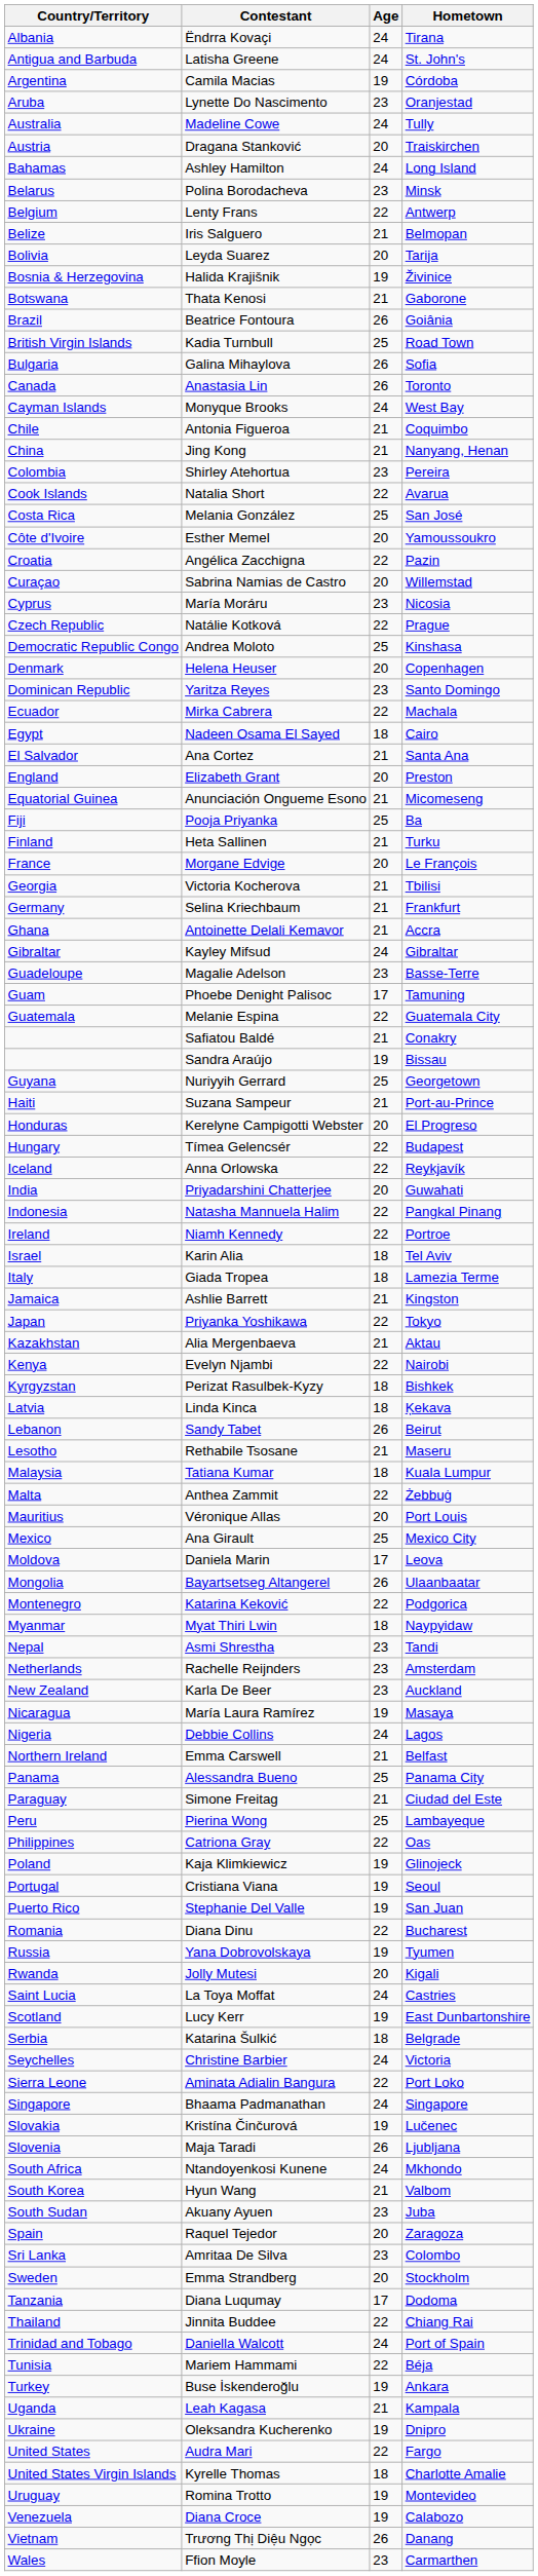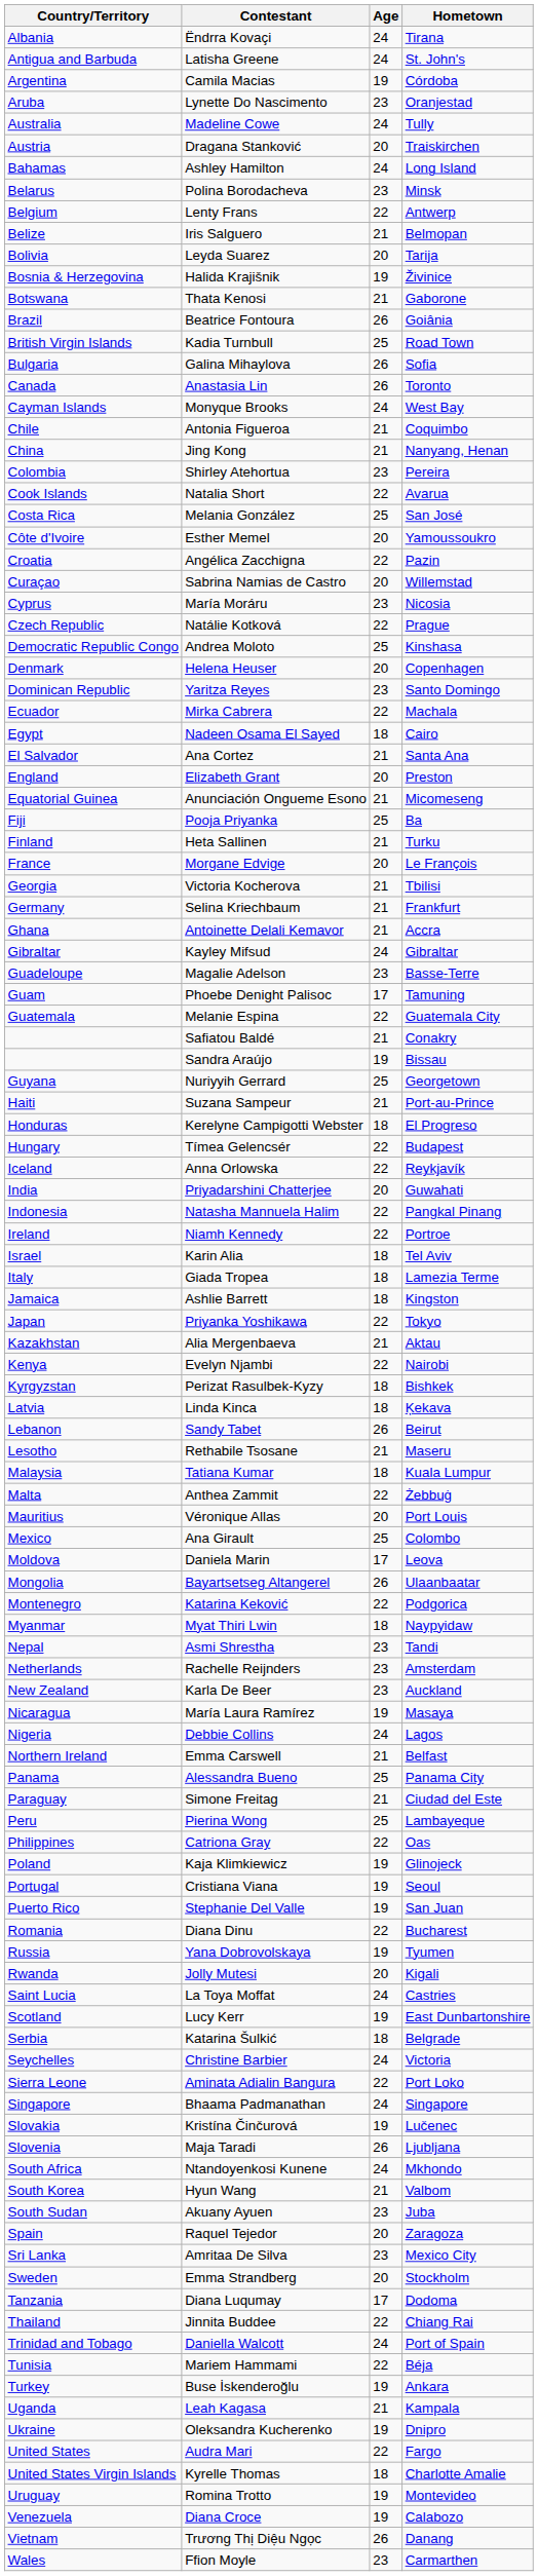 <table class="wikitable sortable" style="font-size:95%;">
 <tr>
 <th>Country/Territory</th>
 <th>Contestant</th>
 <th>Age</th>
 <th>Hometown</th>
 </tr>
 <tr>
 <td> <a href='#'>Albania</a></td>
 <td>Ëndrra Kovaçi</td>
 <td>24</td>
 <td><a href='#'>Tirana</a></td>
 </tr>
 <tr>
 <td> <a href='#'>Antigua and Barbuda</a></td>
 <td>Latisha Greene</td>
 <td>24</td>
 <td><a href='#'>St. John's</a></td>
 </tr>
 <tr>
 <td> <a href='#'>Argentina</a></td>
 <td>Camila Macias</td>
 <td>19</td>
 <td><a href='#'>Córdoba</a></td>
 </tr>
 <tr>
 <td> <a href='#'>Aruba</a></td>
 <td>Lynette Do Nascimento</td>
 <td>23</td>
 <td><a href='#'>Oranjestad</a></td>
 </tr>
 <tr>
 <td> <a href='#'>Australia</a></td>
 <td><a href='#'>Madeline Cowe</a></td>
 <td>24</td>
 <td><a href='#'>Tully</a></td>
 </tr>
 <tr>
 <td> <a href='#'>Austria</a></td>
 <td>Dragana Stanković</td>
 <td>20</td>
 <td><a href='#'>Traiskirchen</a></td>
 </tr>
 <tr>
 <td> <a href='#'>Bahamas</a></td>
 <td>Ashley Hamilton</td>
 <td>24</td>
 <td><a href='#'>Long Island</a></td>
 </tr>
 <tr>
 <td> <a href='#'>Belarus</a></td>
 <td>Polina Borodacheva</td>
 <td>23</td>
 <td><a href='#'>Minsk</a></td>
 </tr>
 <tr>
 <td> <a href='#'>Belgium</a></td>
 <td>Lenty Frans</td>
 <td>22</td>
 <td><a href='#'>Antwerp</a></td>
 </tr>
 <tr>
 <td> <a href='#'>Belize</a></td>
 <td>Iris Salguero</td>
 <td>21</td>
 <td><a href='#'>Belmopan</a></td>
 </tr>
 <tr>
 <td> <a href='#'>Bolivia</a></td>
 <td>Leyda Suarez</td>
 <td>20</td>
 <td><a href='#'>Tarija</a></td>
 </tr>
 <tr>
 <td> <a href='#'>Bosnia & Herzegovina</a></td>
 <td>Halida Krajišnik</td>
 <td>19</td>
 <td><a href='#'>Živinice</a></td>
 </tr>
 <tr>
 <td> <a href='#'>Botswana</a></td>
 <td>Thata Kenosi</td>
 <td>21</td>
 <td><a href='#'>Gaborone</a></td>
 </tr>
 <tr>
 <td> <a href='#'>Brazil</a></td>
 <td>Beatrice Fontoura</td>
 <td>26</td>
 <td><a href='#'>Goiânia</a></td>
 </tr>
 <tr>
 <td> <a href='#'>British Virgin Islands</a></td>
 <td>Kadia Turnbull</td>
 <td>25</td>
 <td><a href='#'>Road Town</a></td>
 </tr>
 <tr>
 <td> <a href='#'>Bulgaria</a></td>
 <td>Galina Mihaylova</td>
 <td>26</td>
 <td><a href='#'>Sofia</a></td>
 </tr>
 <tr>
 <td> <a href='#'>Canada</a></td>
 <td><a href='#'>Anastasia Lin</a></td>
 <td>26</td>
 <td><a href='#'>Toronto</a></td>
 </tr>
 <tr>
 <td> <a href='#'>Cayman Islands</a></td>
 <td>Monyque Brooks</td>
 <td>24</td>
 <td><a href='#'>West Bay</a></td>
 </tr>
 <tr>
 <td> <a href='#'>Chile</a></td>
 <td>Antonia Figueroa</td>
 <td>21</td>
 <td><a href='#'>Coquimbo</a></td>
 </tr>
 <tr>
 <td> <a href='#'>China</a></td>
 <td>Jing Kong</td>
 <td>21</td>
 <td><a href='#'>Nanyang, Henan</a></td>
 </tr>
 <tr>
 <td> <a href='#'>Colombia</a></td>
 <td>Shirley Atehortua</td>
 <td>23</td>
 <td><a href='#'>Pereira</a></td>
 </tr>
 <tr>
 <td> <a href='#'>Cook Islands</a></td>
 <td>Natalia Short</td>
 <td>22</td>
 <td><a href='#'>Avarua</a></td>
 </tr>
 <tr>
 <td> <a href='#'>Costa Rica</a></td>
 <td>Melania González</td>
 <td>25</td>
 <td><a href='#'>San José</a></td>
 </tr>
 <tr>
 <td> <a href='#'>Côte d'Ivoire</a></td>
 <td>Esther Memel</td>
 <td>20</td>
 <td><a href='#'>Yamoussoukro</a></td>
 </tr>
 <tr>
 <td> <a href='#'>Croatia</a></td>
 <td>Angélica Zacchigna</td>
 <td>22</td>
 <td><a href='#'>Pazin</a></td>
 </tr>
 <tr>
 <td> <a href='#'>Curaçao</a></td>
 <td>Sabrina Namias de Castro</td>
 <td>20</td>
 <td><a href='#'>Willemstad</a></td>
 </tr>
 <tr>
 <td> <a href='#'>Cyprus</a></td>
 <td>María Moráru</td>
 <td>23</td>
 <td><a href='#'>Nicosia</a></td>
 </tr>
 <tr>
 <td> <a href='#'>Czech Republic</a></td>
 <td>Natálie Kotková</td>
 <td>22</td>
 <td><a href='#'>Prague</a></td>
 </tr>
 <tr>
 <td> <a href='#'>Democratic Republic Congo</a></td>
 <td>Andrea Moloto</td>
 <td>25</td>
 <td><a href='#'>Kinshasa</a></td>
 </tr>
 <tr>
 <td> <a href='#'>Denmark</a></td>
 <td><a href='#'>Helena Heuser</a></td>
 <td>20</td>
 <td><a href='#'>Copenhagen</a></td>
 </tr>
 <tr>
 <td> <a href='#'>Dominican Republic</a></td>
 <td><a href='#'>Yaritza Reyes</a></td>
 <td>23</td>
 <td><a href='#'>Santo Domingo</a></td>
 </tr>
 <tr>
 <td> <a href='#'>Ecuador</a></td>
 <td><a href='#'>Mirka Cabrera</a></td>
 <td>22</td>
 <td><a href='#'>Machala</a></td>
 </tr>
 <tr>
 <td> <a href='#'>Egypt</a></td>
 <td><a href='#'>Nadeen Osama El Sayed</a></td>
 <td>18</td>
 <td><a href='#'>Cairo</a></td>
 </tr>
 <tr>
 <td> <a href='#'>El Salvador</a></td>
 <td>Ana Cortez</td>
 <td>21</td>
 <td><a href='#'>Santa Ana</a></td>
 </tr>
 <tr>
 <td> <a href='#'>England</a></td>
 <td><a href='#'>Elizabeth Grant</a></td>
 <td>20</td>
 <td><a href='#'>Preston</a></td>
 </tr>
 <tr>
 <td> <a href='#'>Equatorial Guinea</a></td>
 <td>Anunciación Ongueme Esono</td>
 <td>21</td>
 <td><a href='#'>Micomeseng</a></td>
 </tr>
 <tr>
 <td> <a href='#'>Fiji</a></td>
 <td><a href='#'>Pooja Priyanka</a></td>
 <td>25</td>
 <td><a href='#'>Ba</a></td>
 </tr>
 <tr>
 <td> <a href='#'>Finland</a></td>
 <td>Heta Sallinen</td>
 <td>21</td>
 <td><a href='#'>Turku</a></td>
 </tr>
 <tr>
 <td> <a href='#'>France</a></td>
 <td><a href='#'>Morgane Edvige</a></td>
 <td>20</td>
 <td><a href='#'>Le François</a></td>
 </tr>
 <tr>
 <td> <a href='#'>Georgia</a></td>
 <td>Victoria Kocherova</td>
 <td>21</td>
 <td><a href='#'>Tbilisi</a></td>
 </tr>
 <tr>
 <td> <a href='#'>Germany</a></td>
 <td>Selina Kriechbaum</td>
 <td>21</td>
 <td><a href='#'>Frankfurt</a></td>
 </tr>
 <tr>
 <td> <a href='#'>Ghana</a></td>
 <td><a href='#'>Antoinette Delali Kemavor</a></td>
 <td>21</td>
 <td><a href='#'>Accra</a></td>
 </tr>
 <tr>
 <td> <a href='#'>Gibraltar</a></td>
 <td>Kayley Mifsud</td>
 <td>24</td>
 <td><a href='#'>Gibraltar</a></td>
 </tr>
 <tr>
 <td> <a href='#'>Guadeloupe</a></td>
 <td>Magalie Adelson</td>
 <td>23</td>
 <td><a href='#'>Basse-Terre</a></td>
 </tr>
 <tr>
 <td> <a href='#'>Guam</a></td>
 <td>Phoebe Denight Palisoc</td>
 <td>17</td>
 <td><a href='#'>Tamuning</a></td>
 </tr>
 <tr>
 <td> <a href='#'>Guatemala</a></td>
 <td>Melanie Espina</td>
 <td>22</td>
 <td><a href='#'>Guatemala City</a></td>
 </tr>
 <tr>
 <td></td>
 <td>Safiatou Baldé</td>
 <td>21</td>
 <td><a href='#'>Conakry</a></td>
 </tr>
 <tr>
 <td></td>
 <td>Sandra Araújo</td>
 <td>19</td>
 <td><a href='#'>Bissau</a></td>
 </tr>
 <tr>
 <td> <a href='#'>Guyana</a></td>
 <td>Nuriyyih Gerrard</td>
 <td>25</td>
 <td><a href='#'>Georgetown</a></td>
 </tr>
 <tr>
 <td> <a href='#'>Haiti</a></td>
 <td>Suzana Sampeur</td>
 <td>21</td>
 <td><a href='#'>Port-au-Prince</a></td>
 </tr>
 <tr>
 <td> <a href='#'>Honduras</a></td>
 <td>Kerelyne Campigotti Webster</td>
-<td>20</td>
+<td>18</td>
 <td><a href='#'>El Progreso</a></td>
 </tr>
 <tr>
 <td> <a href='#'>Hungary</a></td>
 <td>Tímea Gelencsér</td>
 <td>22</td>
 <td><a href='#'>Budapest</a></td>
 </tr>
 <tr>
 <td> <a href='#'>Iceland</a></td>
 <td>Anna Orlowska</td>
 <td>22</td>
 <td><a href='#'>Reykjavík</a></td>
 </tr>
 <tr>
 <td> <a href='#'>India</a></td>
 <td><a href='#'>Priyadarshini Chatterjee</a></td>
 <td>20</td>
 <td><a href='#'>Guwahati</a></td>
 </tr>
 <tr>
 <td> <a href='#'>Indonesia</a></td>
 <td><a href='#'>Natasha Mannuela Halim</a></td>
 <td>22</td>
 <td><a href='#'>Pangkal Pinang</a></td>
 </tr>
 <tr>
 <td> <a href='#'>Ireland</a></td>
 <td><a href='#'>Niamh Kennedy</a></td>
 <td>22</td>
 <td><a href='#'>Portroe</a></td>
 </tr>
 <tr>
 <td> <a href='#'>Israel</a></td>
 <td>Karin Alia</td>
 <td>18</td>
 <td><a href='#'>Tel Aviv</a></td>
 </tr>
 <tr>
 <td> <a href='#'>Italy</a></td>
 <td>Giada Tropea</td>
 <td>18</td>
 <td><a href='#'>Lamezia Terme</a></td>
 </tr>
 <tr>
 <td> <a href='#'>Jamaica</a></td>
 <td>Ashlie Barrett</td>
-<td>21</td>
+<td>18</td>
 <td><a href='#'>Kingston</a></td>
 </tr>
 <tr>
 <td> <a href='#'>Japan</a></td>
 <td><a href='#'>Priyanka Yoshikawa</a></td>
 <td>22</td>
 <td><a href='#'>Tokyo</a></td>
 </tr>
 <tr>
 <td> <a href='#'>Kazakhstan</a></td>
 <td>Alia Mergenbaeva</td>
 <td>21</td>
 <td><a href='#'>Aktau</a></td>
 </tr>
 <tr>
 <td> <a href='#'>Kenya</a></td>
 <td>Evelyn Njambi</td>
 <td>22</td>
 <td><a href='#'>Nairobi</a></td>
 </tr>
 <tr>
 <td> <a href='#'>Kyrgyzstan</a></td>
 <td>Perizat Rasulbek-Kyzy</td>
 <td>18</td>
 <td><a href='#'>Bishkek</a></td>
 </tr>
 <tr>
 <td> <a href='#'>Latvia</a></td>
 <td>Linda Kinca</td>
 <td>18</td>
 <td><a href='#'>Ķekava</a></td>
 </tr>
 <tr>
 <td> <a href='#'>Lebanon</a></td>
 <td><a href='#'>Sandy Tabet</a></td>
 <td>26</td>
 <td><a href='#'>Beirut</a></td>
 </tr>
 <tr>
 <td> <a href='#'>Lesotho</a></td>
 <td>Rethabile Tsosane</td>
 <td>21</td>
 <td><a href='#'>Maseru</a></td>
 </tr>
 <tr>
 <td> <a href='#'>Malaysia</a></td>
 <td><a href='#'>Tatiana Kumar</a></td>
 <td>18</td>
 <td><a href='#'>Kuala Lumpur</a></td>
 </tr>
 <tr>
 <td> <a href='#'>Malta</a></td>
 <td>Anthea Zammit</td>
 <td>22</td>
 <td><a href='#'>Żebbuġ</a></td>
 </tr>
 <tr>
 <td> <a href='#'>Mauritius</a></td>
 <td>Véronique Allas</td>
 <td>20</td>
 <td><a href='#'>Port Louis</a></td>
 </tr>
 <tr>
 <td> <a href='#'>Mexico</a></td>
 <td>Ana Girault</td>
 <td>25</td>
-<td><a href='#'>Mexico City</a></td>
+<td><a href='#'>Colombo</a></td>
 </tr>
 <tr>
 <td> <a href='#'>Moldova</a></td>
 <td>Daniela Marin</td>
 <td>17</td>
 <td><a href='#'>Leova</a></td>
 </tr>
 <tr>
 <td> <a href='#'>Mongolia</a></td>
 <td><a href='#'>Bayartsetseg Altangerel</a></td>
 <td>26</td>
 <td><a href='#'>Ulaanbaatar</a></td>
 </tr>
 <tr>
 <td> <a href='#'>Montenegro</a></td>
 <td><a href='#'>Katarina Keković</a></td>
 <td>22</td>
 <td><a href='#'>Podgorica</a></td>
 </tr>
 <tr>
 <td> <a href='#'>Myanmar</a></td>
 <td><a href='#'>Myat Thiri Lwin</a></td>
 <td>18</td>
 <td><a href='#'>Naypyidaw</a></td>
 </tr>
 <tr>
 <td> <a href='#'>Nepal</a></td>
 <td><a href='#'>Asmi Shrestha</a></td>
 <td>23</td>
 <td><a href='#'>Tandi</a></td>
 </tr>
 <tr>
 <td> <a href='#'>Netherlands</a></td>
 <td>Rachelle Reijnders</td>
 <td>23</td>
 <td><a href='#'>Amsterdam</a></td>
 </tr>
 <tr>
 <td> <a href='#'>New Zealand</a></td>
 <td>Karla De Beer</td>
 <td>23</td>
 <td><a href='#'>Auckland</a></td>
 </tr>
 <tr>
 <td> <a href='#'>Nicaragua</a></td>
 <td>María Laura Ramírez</td>
 <td>19</td>
 <td><a href='#'>Masaya</a></td>
 </tr>
 <tr>
 <td> <a href='#'>Nigeria</a></td>
 <td><a href='#'>Debbie Collins</a></td>
 <td>24</td>
 <td><a href='#'>Lagos</a></td>
 </tr>
 <tr>
 <td> <a href='#'>Northern Ireland</a></td>
 <td>Emma Carswell</td>
 <td>21</td>
 <td><a href='#'>Belfast</a></td>
 </tr>
 <tr>
 <td> <a href='#'>Panama</a></td>
 <td><a href='#'>Alessandra Bueno</a></td>
 <td>25</td>
 <td><a href='#'>Panama City</a></td>
 </tr>
 <tr>
 <td> <a href='#'>Paraguay</a></td>
 <td>Simone Freitag</td>
 <td>21</td>
 <td><a href='#'>Ciudad del Este</a></td>
 </tr>
 <tr>
 <td> <a href='#'>Peru</a></td>
 <td><a href='#'>Pierina Wong</a></td>
 <td>25</td>
 <td><a href='#'>Lambayeque</a></td>
 </tr>
 <tr>
 <td> <a href='#'>Philippines</a></td>
 <td><a href='#'>Catriona Gray</a></td>
 <td>22</td>
 <td><a href='#'>Oas</a></td>
 </tr>
 <tr>
 <td> <a href='#'>Poland</a></td>
 <td>Kaja Klimkiewicz</td>
 <td>19</td>
 <td><a href='#'>Glinojeck</a></td>
 </tr>
 <tr>
 <td> <a href='#'>Portugal</a></td>
 <td>Cristiana Viana</td>
 <td>19</td>
 <td><a href='#'>Seoul</a></td>
 </tr>
 <tr>
 <td> <a href='#'>Puerto Rico</a></td>
 <td><a href='#'>Stephanie Del Valle</a></td>
 <td>19</td>
 <td><a href='#'>San Juan</a></td>
 </tr>
 <tr>
 <td> <a href='#'>Romania</a></td>
 <td>Diana Dinu</td>
 <td>22</td>
 <td><a href='#'>Bucharest</a></td>
 </tr>
 <tr>
 <td> <a href='#'>Russia</a></td>
 <td><a href='#'>Yana Dobrovolskaya</a></td>
 <td>19</td>
 <td><a href='#'>Tyumen</a></td>
 </tr>
 <tr>
 <td> <a href='#'>Rwanda</a></td>
 <td><a href='#'>Jolly Mutesi</a></td>
 <td>20</td>
 <td><a href='#'>Kigali</a></td>
 </tr>
 <tr>
 <td> <a href='#'>Saint Lucia</a></td>
 <td>La Toya Moffat</td>
 <td>24</td>
 <td><a href='#'>Castries</a></td>
 </tr>
 <tr>
 <td> <a href='#'>Scotland</a></td>
 <td>Lucy Kerr</td>
 <td>19</td>
 <td><a href='#'>East Dunbartonshire</a></td>
 </tr>
 <tr>
 <td> <a href='#'>Serbia</a></td>
 <td>Katarina Šulkić</td>
 <td>18</td>
 <td><a href='#'>Belgrade</a></td>
 </tr>
 <tr>
 <td> <a href='#'>Seychelles</a></td>
 <td><a href='#'>Christine Barbier</a></td>
 <td>24</td>
 <td><a href='#'>Victoria</a></td>
 </tr>
 <tr>
 <td> <a href='#'>Sierra Leone</a></td>
 <td><a href='#'>Aminata Adialin Bangura</a></td>
 <td>22</td>
 <td><a href='#'>Port Loko</a></td>
 </tr>
 <tr>
 <td> <a href='#'>Singapore</a></td>
 <td>Bhaama Padmanathan</td>
 <td>24</td>
 <td><a href='#'>Singapore</a></td>
 </tr>
 <tr>
 <td> <a href='#'>Slovakia</a></td>
 <td>Kristína Činčurová</td>
 <td>19</td>
 <td><a href='#'>Lučenec</a></td>
 </tr>
 <tr>
 <td> <a href='#'>Slovenia</a></td>
 <td>Maja Taradi</td>
 <td>26</td>
 <td><a href='#'>Ljubljana</a></td>
 </tr>
 <tr>
 <td> <a href='#'>South Africa</a></td>
 <td>Ntandoyenkosi Kunene</td>
 <td>24</td>
 <td><a href='#'>Mkhondo</a></td>
 </tr>
 <tr>
 <td> <a href='#'>South Korea</a></td>
 <td>Hyun Wang</td>
 <td>21</td>
 <td><a href='#'>Valbom</a></td>
 </tr>
 <tr>
 <td> <a href='#'>South Sudan</a></td>
 <td>Akuany Ayuen</td>
 <td>23</td>
 <td><a href='#'>Juba</a></td>
 </tr>
 <tr>
 <td> <a href='#'>Spain</a></td>
 <td>Raquel Tejedor</td>
 <td>20</td>
 <td><a href='#'>Zaragoza</a></td>
 </tr>
 <tr>
 <td> <a href='#'>Sri Lanka</a></td>
 <td>Amritaa De Silva</td>
 <td>23</td>
-<td><a href='#'>Colombo</a></td>
+<td><a href='#'>Mexico City</a></td>
 </tr>
 <tr>
 <td> <a href='#'>Sweden</a></td>
 <td>Emma Strandberg</td>
 <td>20</td>
 <td><a href='#'>Stockholm</a></td>
 </tr>
 <tr>
 <td> <a href='#'>Tanzania</a></td>
 <td>Diana Luqumay</td>
 <td>17</td>
 <td><a href='#'>Dodoma</a></td>
 </tr>
 <tr>
 <td> <a href='#'>Thailand</a></td>
 <td>Jinnita Buddee</td>
 <td>22</td>
 <td><a href='#'>Chiang Rai</a></td>
 </tr>
 <tr>
 <td> <a href='#'>Trinidad and Tobago</a></td>
 <td><a href='#'>Daniella Walcott</a></td>
 <td>24</td>
 <td><a href='#'>Port of Spain</a></td>
 </tr>
 <tr>
 <td> <a href='#'>Tunisia</a></td>
 <td>Mariem Hammami</td>
 <td>22</td>
 <td><a href='#'>Béja</a></td>
 </tr>
 <tr>
 <td> <a href='#'>Turkey</a></td>
 <td>Buse İskenderoğlu</td>
 <td>19</td>
 <td><a href='#'>Ankara</a></td>
 </tr>
 <tr>
 <td> <a href='#'>Uganda</a></td>
 <td><a href='#'>Leah Kagasa</a></td>
 <td>21</td>
 <td><a href='#'>Kampala</a></td>
 </tr>
 <tr>
 <td> <a href='#'>Ukraine</a></td>
 <td>Oleksandra Kucherenko</td>
 <td>19</td>
 <td><a href='#'>Dnipro</a></td>
 </tr>
 <tr>
 <td> <a href='#'>United States</a></td>
 <td><a href='#'>Audra Mari</a></td>
 <td>22</td>
 <td><a href='#'>Fargo</a></td>
 </tr>
 <tr>
 <td> <a href='#'>United States Virgin Islands</a></td>
 <td>Kyrelle Thomas</td>
 <td>18</td>
 <td><a href='#'>Charlotte Amalie</a></td>
 </tr>
 <tr>
 <td> <a href='#'>Uruguay</a></td>
 <td>Romina Trotto</td>
 <td>19</td>
 <td><a href='#'>Montevideo</a></td>
 </tr>
 <tr>
 <td> <a href='#'>Venezuela</a></td>
 <td><a href='#'>Diana Croce</a></td>
 <td>19</td>
 <td><a href='#'>Calabozo</a></td>
 </tr>
 <tr>
 <td> <a href='#'>Vietnam</a></td>
 <td>Trương Thị Diệu Ngọc</td>
 <td>26</td>
 <td><a href='#'>Danang</a></td>
 </tr>
 <tr>
 <td> <a href='#'>Wales</a></td>
 <td>Ffion Moyle</td>
 <td>23</td>
 <td><a href='#'>Carmarthen</a></td>
 </tr>
 </table>
